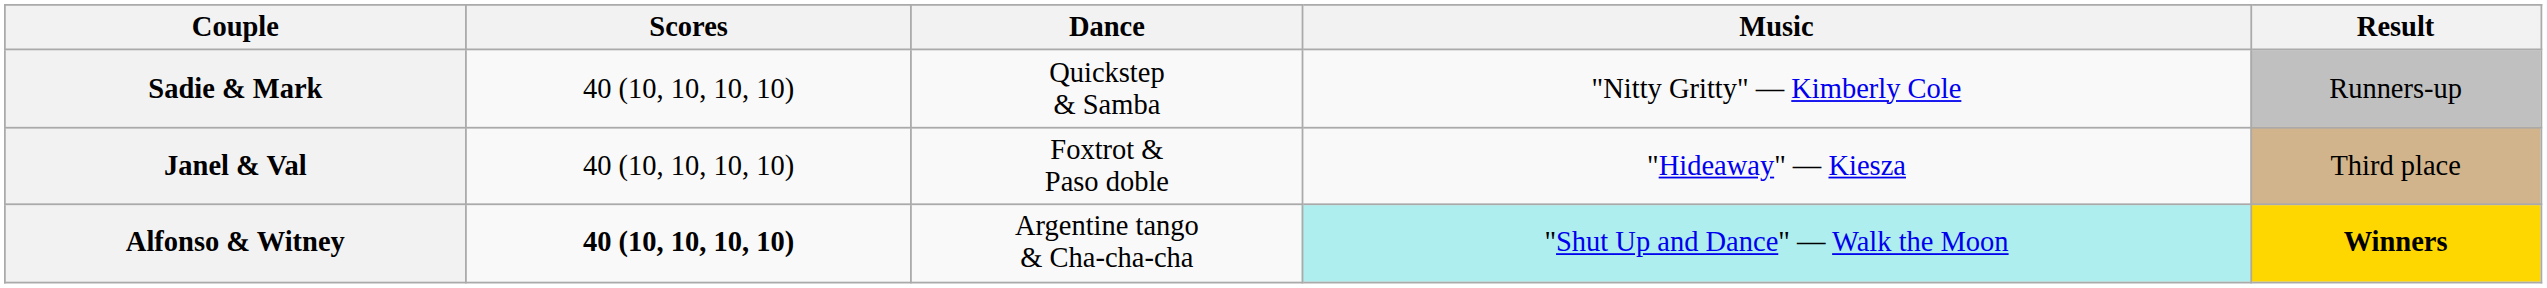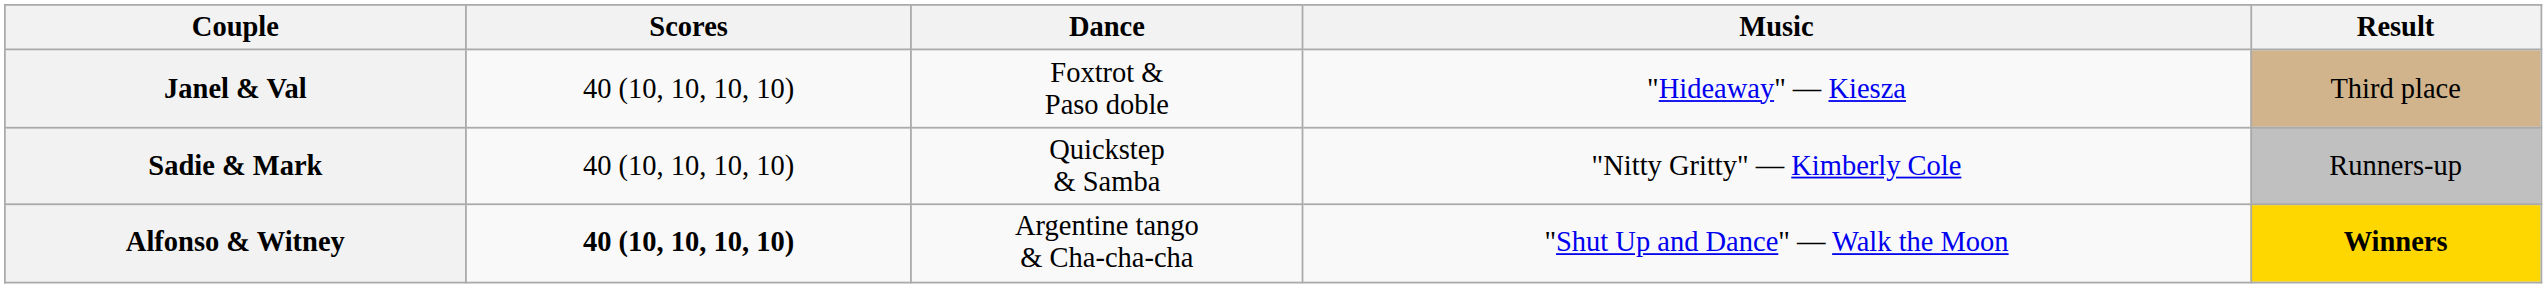 <table class="wikitable sortable" style="text-align:center; width:90%">
 <tr>
 <th scope="col">Couple</th>
 <th scope="col">Scores</th>
 <th scope="col" class="unsortable">Dance</th>
 <th scope="col" class="unsortable">Music</th>
 <th scope="col" class="unsortable">Result</th>
 </tr>
 <tr>
+<th scope="row">Janel & Val</th>
+<td>40 (10, 10, 10, 10)</td>
+<td>Foxtrot &<br>Paso doble</td>
+<td>"<a href='#'>Hideaway</a>" — <a href='#'>Kiesza</a></td>
+<td bgcolor=tan>Third place</td>
+</tr>
+<tr>
 <th scope="row">Sadie & Mark</th>
 <td>40 (10, 10, 10, 10)</td>
 <td>Quickstep<br>& Samba</td>
 <td>"Nitty Gritty" — <a href='#'>Kimberly Cole</a></td>
 <td bgcolor=silver>Runners-up</td>
 </tr>
 <tr>
-<th scope="row">Janel & Val</th>
-<td>40 (10, 10, 10, 10)</td>
-<td>Foxtrot &<br>Paso doble</td>
-<td>"<a href='#'>Hideaway</a>" — <a href='#'>Kiesza</a></td>
-<td bgcolor=tan>Third place</td>
-</tr>
-<tr>
 <th scope="row">Alfonso & Witney</th>
 <td><strong>40 (10, 10, 10, 10)</strong></td>
 <td>Argentine tango<br>& Cha-cha-cha</td>
-<td style="background: paleturquoise;">"<a href='#'>Shut Up and Dance</a>" — <a href='#'>Walk the Moon</a></td>
+<td>"<a href='#'>Shut Up and Dance</a>" — <a href='#'>Walk the Moon</a></td>
 <td bgcolor=gold><strong>Winners</strong></td>
 </tr>
 </table>
